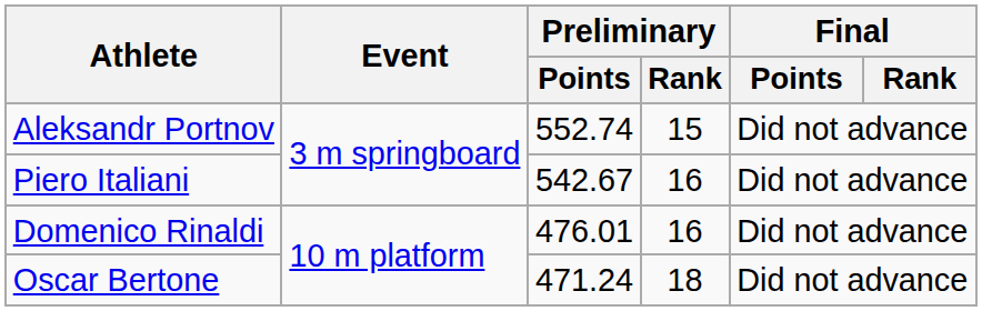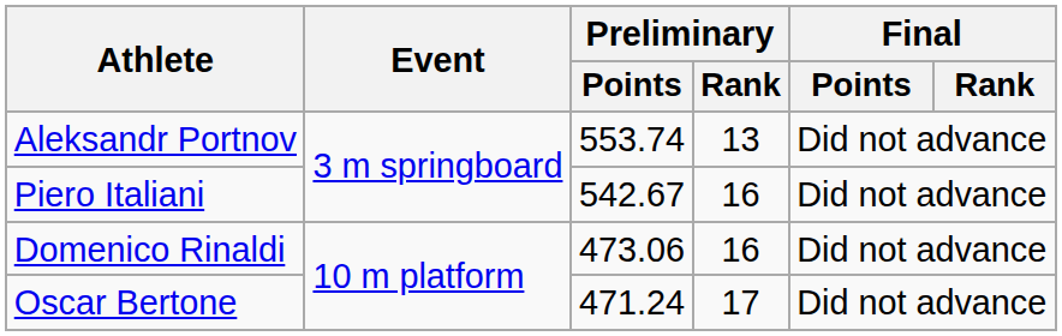 <table class=wikitable style="font-size:90%">
 <tr>
 <th rowspan="2">Athlete</th>
 <th rowspan="2">Event</th>
 <th colspan="2">Preliminary</th>
 <th colspan="2">Final</th>
 </tr>
 <tr style="font-size:95%">
 <th>Points</th>
 <th>Rank</th>
 <th>Points</th>
 <th>Rank</th>
 </tr>
 <tr align=center>
 <td align=left><a href='#'>Aleksandr Portnov</a></td>
 <td align=left rowspan=2><a href='#'>3 m springboard</a></td>
-<td>552.74</td>
-<td>15</td>
+<td>553.74</td>
+<td>13</td>
 <td colspan=2>Did not advance</td>
 </tr>
 <tr align=center>
 <td align=left><a href='#'>Piero Italiani</a></td>
 <td>542.67</td>
 <td>16</td>
 <td colspan=2>Did not advance</td>
 </tr>
 <tr align=center>
 <td align=left><a href='#'>Domenico Rinaldi</a></td>
 <td align=left rowspan=2><a href='#'>10 m platform</a></td>
-<td>476.01</td>
+<td>473.06</td>
 <td>16</td>
 <td colspan=2>Did not advance</td>
 </tr>
 <tr align=center>
 <td align=left><a href='#'>Oscar Bertone</a></td>
 <td>471.24</td>
-<td>18</td>
+<td>17</td>
 <td colspan=2>Did not advance</td>
 </tr>
 </table>
